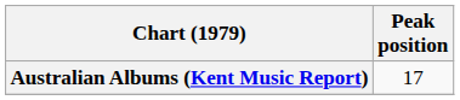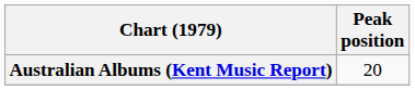 <table class="wikitable sortable plainrowheaders">
 <tr>
 <th scope="col">Chart (1979)</th>
 <th scope="col">Peak<br>position</th>
 </tr>
 <tr>
 <th scope="row">Australian Albums (<a href='#'>Kent Music Report</a>)</th>
-<td align="center">17</td>
+<td align="center">20</td>
 </tr>
 <tr>
 </tr>
 <tr>
 </tr>
 <tr>
 </tr>
 <tr>
 </tr>
 <tr>
 </tr>
 </table>
